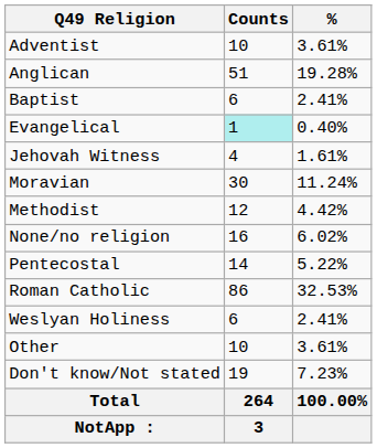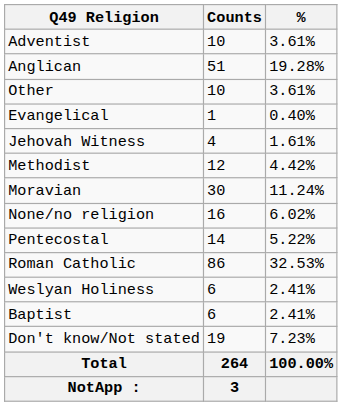 <table class="wikitable sortable">
 <tr>
 <th>Q49 Religion</th>
 <th>Counts</th>
 <th>%</th>
 </tr>
 <tr>
 <td>Adventist</td>
 <td>10</td>
 <td>3.61%</td>
 </tr>
 <tr>
 <td>Anglican</td>
 <td>51</td>
 <td>19.28%</td>
 </tr>
 <tr>
-<td>Baptist</td>
-<td>6</td>
-<td>2.41%</td>
+<td>Other</td>
+<td>10</td>
+<td>3.61%</td>
 </tr>
 <tr>
 <td>Evangelical</td>
-<td style="background: paleturquoise;">1</td>
+<td>1</td>
 <td>0.40%</td>
 </tr>
 <tr>
 <td>Jehovah Witness</td>
 <td>4</td>
 <td>1.61%</td>
 </tr>
 <tr>
+<td>Methodist</td>
+<td>12</td>
+<td>4.42%</td>
+</tr>
+<tr>
 <td>Moravian</td>
 <td>30</td>
 <td>11.24%</td>
-</tr>
-<tr>
-<td>Methodist</td>
-<td>12</td>
-<td>4.42%</td>
 </tr>
 <tr>
 <td>None/no religion</td>
 <td>16</td>
 <td>6.02%</td>
 </tr>
 <tr>
 <td>Pentecostal</td>
 <td>14</td>
 <td>5.22%</td>
 </tr>
 <tr>
 <td>Roman Catholic</td>
 <td>86</td>
 <td>32.53%</td>
 </tr>
 <tr>
 <td>Weslyan Holiness</td>
 <td>6</td>
 <td>2.41%</td>
 </tr>
 <tr>
-<td>Other</td>
-<td>10</td>
-<td>3.61%</td>
+<td>Baptist</td>
+<td>6</td>
+<td>2.41%</td>
 </tr>
 <tr>
 <td>Don't know/Not stated</td>
 <td>19</td>
 <td>7.23%</td>
 </tr>
 <tr>
 <th>Total</th>
 <th>264</th>
 <th>100.00%</th>
 </tr>
 <tr>
 <th>NotApp :</th>
 <th>3</th>
 <th></th>
 </tr>
 </table>
